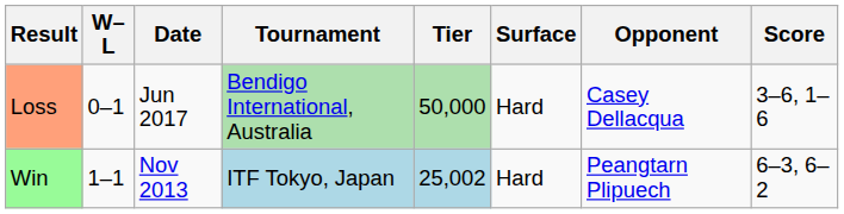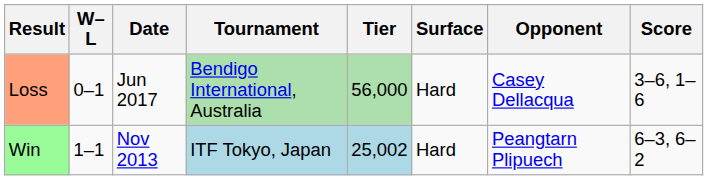 <table class="sortable wikitable">
 <tr>
 <th>Result</th>
 <th class="unsortable">W–L</th>
 <th>Date</th>
 <th>Tournament</th>
 <th>Tier</th>
 <th>Surface</th>
 <th>Opponent</th>
 <th class="unsortable">Score</th>
 </tr>
 <tr>
 <td style="background:#ffa07a;">Loss</td>
 <td>0–1</td>
 <td>Jun 2017</td>
 <td style="background:#addfad;"><a href='#'>Bendigo International</a>, <br>Australia</td>
-<td style="background:#addfad;">50,000</td>
+<td style="background:#addfad;">56,000</td>
 <td>Hard</td>
 <td> <a href='#'>Casey Dellacqua</a></td>
 <td>3–6, 1–6</td>
 </tr>
 <tr>
 <td style="background:#98fb98;">Win</td>
 <td>1–1</td>
 <td><a href='#'>Nov 2013</a></td>
 <td style="background:lightblue;">ITF Tokyo, Japan</td>
 <td style="background:lightblue;">25,002</td>
 <td>Hard</td>
 <td> <a href='#'>Peangtarn Plipuech</a></td>
 <td>6–3, 6–2</td>
 </tr>
 </table>
